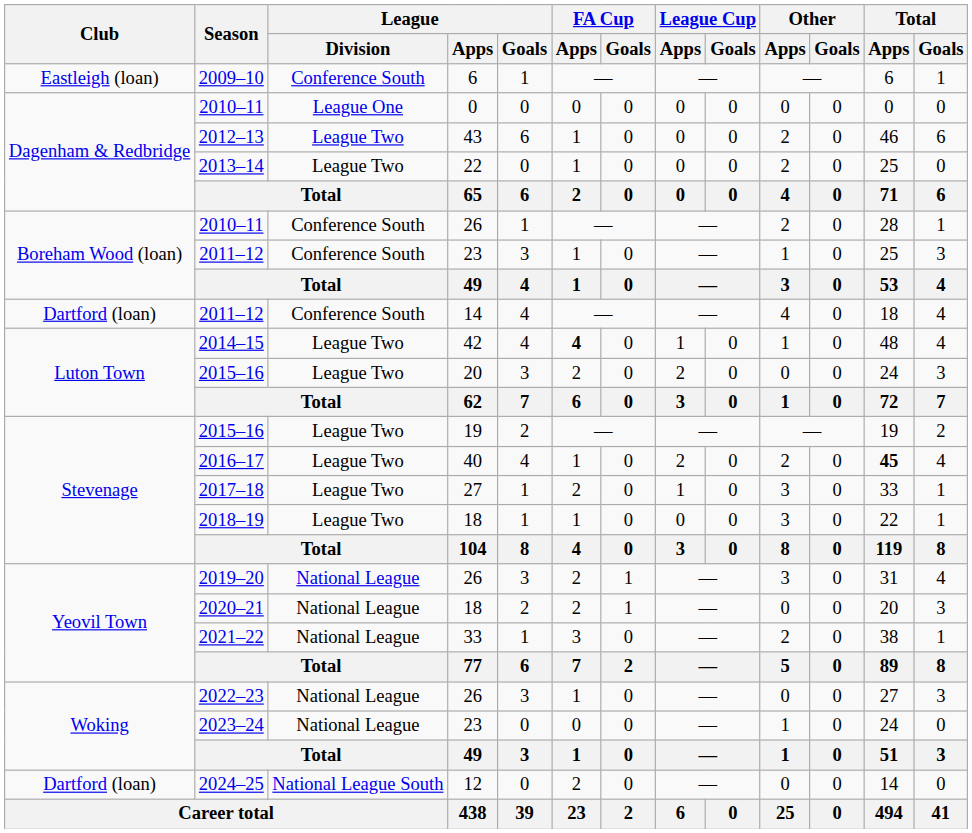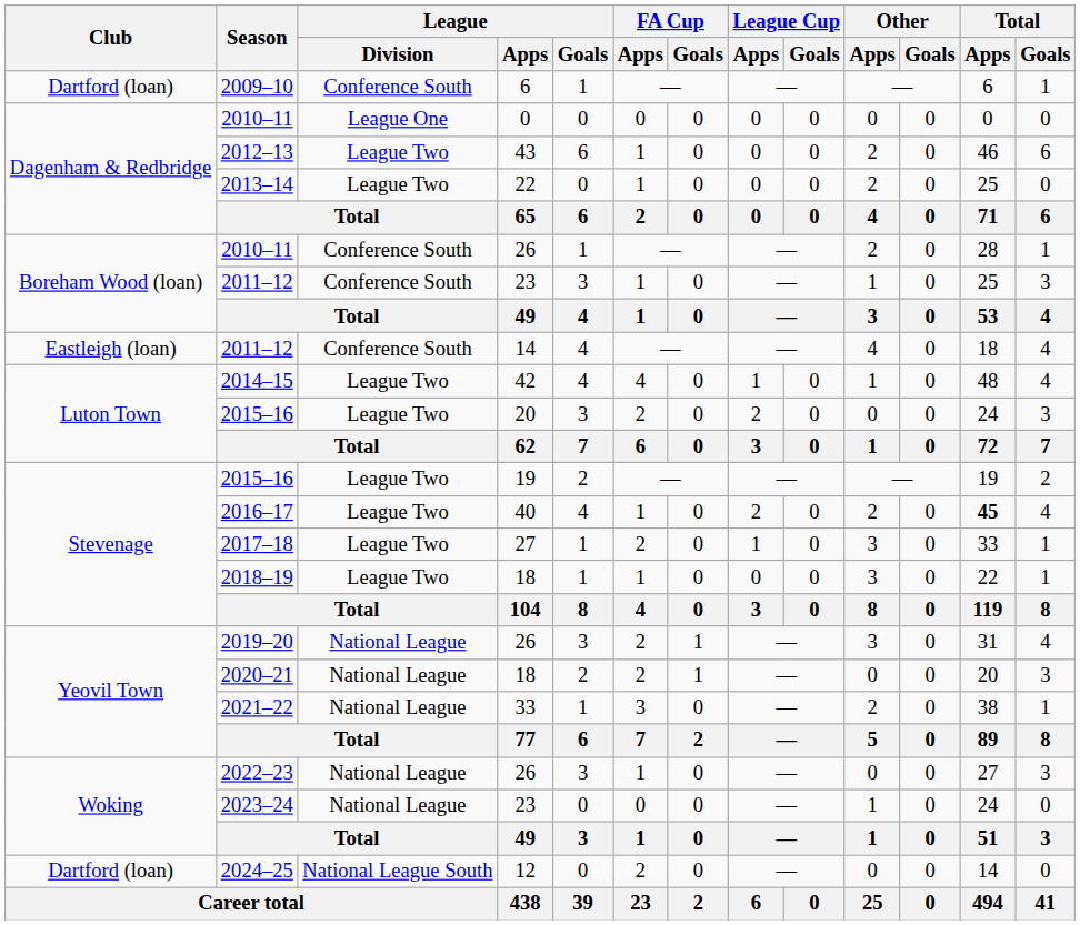 <table class=wikitable style=text-align:center>
 <tr>
 <th rowspan=2>Club</th>
 <th rowspan=2>Season</th>
 <th colspan=3>League</th>
 <th colspan=2><a href='#'>FA Cup</a></th>
 <th colspan=2><a href='#'>League Cup</a></th>
 <th colspan=2>Other</th>
 <th colspan=2>Total</th>
 </tr>
 <tr>
 <th>Division</th>
 <th>Apps</th>
 <th>Goals</th>
 <th>Apps</th>
 <th>Goals</th>
 <th>Apps</th>
 <th>Goals</th>
 <th>Apps</th>
 <th>Goals</th>
 <th>Apps</th>
 <th>Goals</th>
 </tr>
 <tr>
-<td><a href='#'>Eastleigh</a> (loan)</td>
+<td><a href='#'>Dartford</a> (loan)</td>
 <td><a href='#'>2009–10</a></td>
 <td><a href='#'>Conference South</a></td>
 <td>6</td>
 <td>1</td>
 <td colspan=2>—</td>
 <td colspan=2>—</td>
 <td colspan=2>—</td>
 <td>6</td>
 <td>1</td>
 </tr>
 <tr>
 <td rowspan=4><a href='#'>Dagenham & Redbridge</a></td>
 <td><a href='#'>2010–11</a></td>
 <td><a href='#'>League One</a></td>
 <td>0</td>
 <td>0</td>
 <td>0</td>
 <td>0</td>
 <td>0</td>
 <td>0</td>
 <td>0</td>
 <td>0</td>
 <td>0</td>
 <td>0</td>
 </tr>
 <tr>
 <td><a href='#'>2012–13</a></td>
 <td><a href='#'>League Two</a></td>
 <td>43</td>
 <td>6</td>
 <td>1</td>
 <td>0</td>
 <td>0</td>
 <td>0</td>
 <td>2</td>
 <td>0</td>
 <td>46</td>
 <td>6</td>
 </tr>
 <tr>
 <td><a href='#'>2013–14</a></td>
 <td>League Two</td>
 <td>22</td>
 <td>0</td>
 <td>1</td>
 <td>0</td>
 <td>0</td>
 <td>0</td>
 <td>2</td>
 <td>0</td>
 <td>25</td>
 <td>0</td>
 </tr>
 <tr>
 <th colspan=2>Total</th>
 <th>65</th>
 <th>6</th>
 <th>2</th>
 <th>0</th>
 <th>0</th>
 <th>0</th>
 <th>4</th>
 <th>0</th>
 <th>71</th>
 <th>6</th>
 </tr>
 <tr>
 <td rowspan=3><a href='#'>Boreham Wood</a> (loan)</td>
 <td><a href='#'>2010–11</a></td>
 <td>Conference South</td>
 <td>26</td>
 <td>1</td>
 <td colspan=2>—</td>
 <td colspan=2>—</td>
 <td>2</td>
 <td>0</td>
 <td>28</td>
 <td>1</td>
 </tr>
 <tr>
 <td><a href='#'>2011–12</a></td>
 <td>Conference South</td>
 <td>23</td>
 <td>3</td>
 <td>1</td>
 <td>0</td>
 <td colspan=2>—</td>
 <td>1</td>
 <td>0</td>
 <td>25</td>
 <td>3</td>
 </tr>
 <tr>
 <th colspan=2>Total</th>
 <th>49</th>
 <th>4</th>
 <th>1</th>
 <th>0</th>
 <th colspan=2>—</th>
 <th>3</th>
 <th>0</th>
 <th>53</th>
 <th>4</th>
 </tr>
 <tr>
-<td><a href='#'>Dartford</a> (loan)</td>
+<td><a href='#'>Eastleigh</a> (loan)</td>
 <td><a href='#'>2011–12</a></td>
 <td>Conference South</td>
 <td>14</td>
 <td>4</td>
 <td colspan=2>—</td>
 <td colspan=2>—</td>
 <td>4</td>
 <td>0</td>
 <td>18</td>
 <td>4</td>
 </tr>
 <tr>
 <td rowspan=3><a href='#'>Luton Town</a></td>
 <td><a href='#'>2014–15</a></td>
 <td>League Two</td>
 <td>42</td>
 <td>4</td>
-<td><strong>4</strong></td>
+<td>4</td>
 <td>0</td>
 <td>1</td>
 <td>0</td>
 <td>1</td>
 <td>0</td>
 <td>48</td>
 <td>4</td>
 </tr>
 <tr>
 <td><a href='#'>2015–16</a></td>
 <td>League Two</td>
 <td>20</td>
 <td>3</td>
 <td>2</td>
 <td>0</td>
 <td>2</td>
 <td>0</td>
 <td>0</td>
 <td>0</td>
 <td>24</td>
 <td>3</td>
 </tr>
 <tr>
 <th colspan=2>Total</th>
 <th>62</th>
 <th>7</th>
 <th>6</th>
 <th>0</th>
 <th>3</th>
 <th>0</th>
 <th>1</th>
 <th>0</th>
 <th>72</th>
 <th>7</th>
 </tr>
 <tr>
 <td rowspan=5><a href='#'>Stevenage</a></td>
 <td><a href='#'>2015–16</a></td>
 <td>League Two</td>
 <td>19</td>
 <td>2</td>
 <td colspan=2>—</td>
 <td colspan=2>—</td>
 <td colspan=2>—</td>
 <td>19</td>
 <td>2</td>
 </tr>
 <tr>
 <td><a href='#'>2016–17</a></td>
 <td>League Two</td>
 <td>40</td>
 <td>4</td>
 <td>1</td>
 <td>0</td>
 <td>2</td>
 <td>0</td>
 <td>2</td>
 <td>0</td>
 <td><strong>45</strong></td>
 <td>4</td>
 </tr>
 <tr>
 <td><a href='#'>2017–18</a></td>
 <td>League Two</td>
 <td>27</td>
 <td>1</td>
 <td>2</td>
 <td>0</td>
 <td>1</td>
 <td>0</td>
 <td>3</td>
 <td>0</td>
 <td>33</td>
 <td>1</td>
 </tr>
 <tr>
 <td><a href='#'>2018–19</a></td>
 <td>League Two</td>
 <td>18</td>
 <td>1</td>
 <td>1</td>
 <td>0</td>
 <td>0</td>
 <td>0</td>
 <td>3</td>
 <td>0</td>
 <td>22</td>
 <td>1</td>
 </tr>
 <tr>
 <th colspan=2>Total</th>
 <th>104</th>
 <th>8</th>
 <th>4</th>
 <th>0</th>
 <th>3</th>
 <th>0</th>
 <th>8</th>
 <th>0</th>
 <th>119</th>
 <th>8</th>
 </tr>
 <tr>
 <td rowspan=4><a href='#'>Yeovil Town</a></td>
 <td><a href='#'>2019–20</a></td>
 <td><a href='#'>National League</a></td>
 <td>26</td>
 <td>3</td>
 <td>2</td>
 <td>1</td>
 <td colspan=2>—</td>
 <td>3</td>
 <td>0</td>
 <td>31</td>
 <td>4</td>
 </tr>
 <tr>
 <td><a href='#'>2020–21</a></td>
 <td>National League</td>
 <td>18</td>
 <td>2</td>
 <td>2</td>
 <td>1</td>
 <td colspan=2>—</td>
 <td>0</td>
 <td>0</td>
 <td>20</td>
 <td>3</td>
 </tr>
 <tr>
 <td><a href='#'>2021–22</a></td>
 <td>National League</td>
 <td>33</td>
 <td>1</td>
 <td>3</td>
 <td>0</td>
 <td colspan=2>—</td>
 <td>2</td>
 <td>0</td>
 <td>38</td>
 <td>1</td>
 </tr>
 <tr>
 <th colspan=2>Total</th>
 <th>77</th>
 <th>6</th>
 <th>7</th>
 <th>2</th>
 <th colspan=2>—</th>
 <th>5</th>
 <th>0</th>
 <th>89</th>
 <th>8</th>
 </tr>
 <tr>
 <td rowspan="3"><a href='#'>Woking</a></td>
 <td><a href='#'>2022–23</a></td>
 <td>National League</td>
 <td>26</td>
 <td>3</td>
 <td>1</td>
 <td>0</td>
 <td colspan=2>—</td>
 <td>0</td>
 <td>0</td>
 <td>27</td>
 <td>3</td>
 </tr>
 <tr>
 <td><a href='#'>2023–24</a></td>
 <td>National League</td>
 <td>23</td>
 <td>0</td>
 <td>0</td>
 <td>0</td>
 <td colspan=2>—</td>
 <td>1</td>
 <td>0</td>
 <td>24</td>
 <td>0</td>
 </tr>
 <tr>
 <th colspan=2>Total</th>
 <th>49</th>
 <th>3</th>
 <th>1</th>
 <th>0</th>
 <th colspan=2>—</th>
 <th>1</th>
 <th>0</th>
 <th>51</th>
 <th>3</th>
 </tr>
 <tr>
 <td><a href='#'>Dartford</a> (loan)</td>
 <td><a href='#'>2024–25</a></td>
 <td><a href='#'>National League South</a></td>
 <td>12</td>
 <td>0</td>
 <td>2</td>
 <td>0</td>
 <td colspan=2>—</td>
 <td>0</td>
 <td>0</td>
 <td>14</td>
 <td>0</td>
 </tr>
 <tr>
 <th colspan=3>Career total</th>
 <th>438</th>
 <th>39</th>
 <th>23</th>
 <th>2</th>
 <th>6</th>
 <th>0</th>
 <th>25</th>
 <th>0</th>
 <th>494</th>
 <th>41</th>
 </tr>
 </table>
